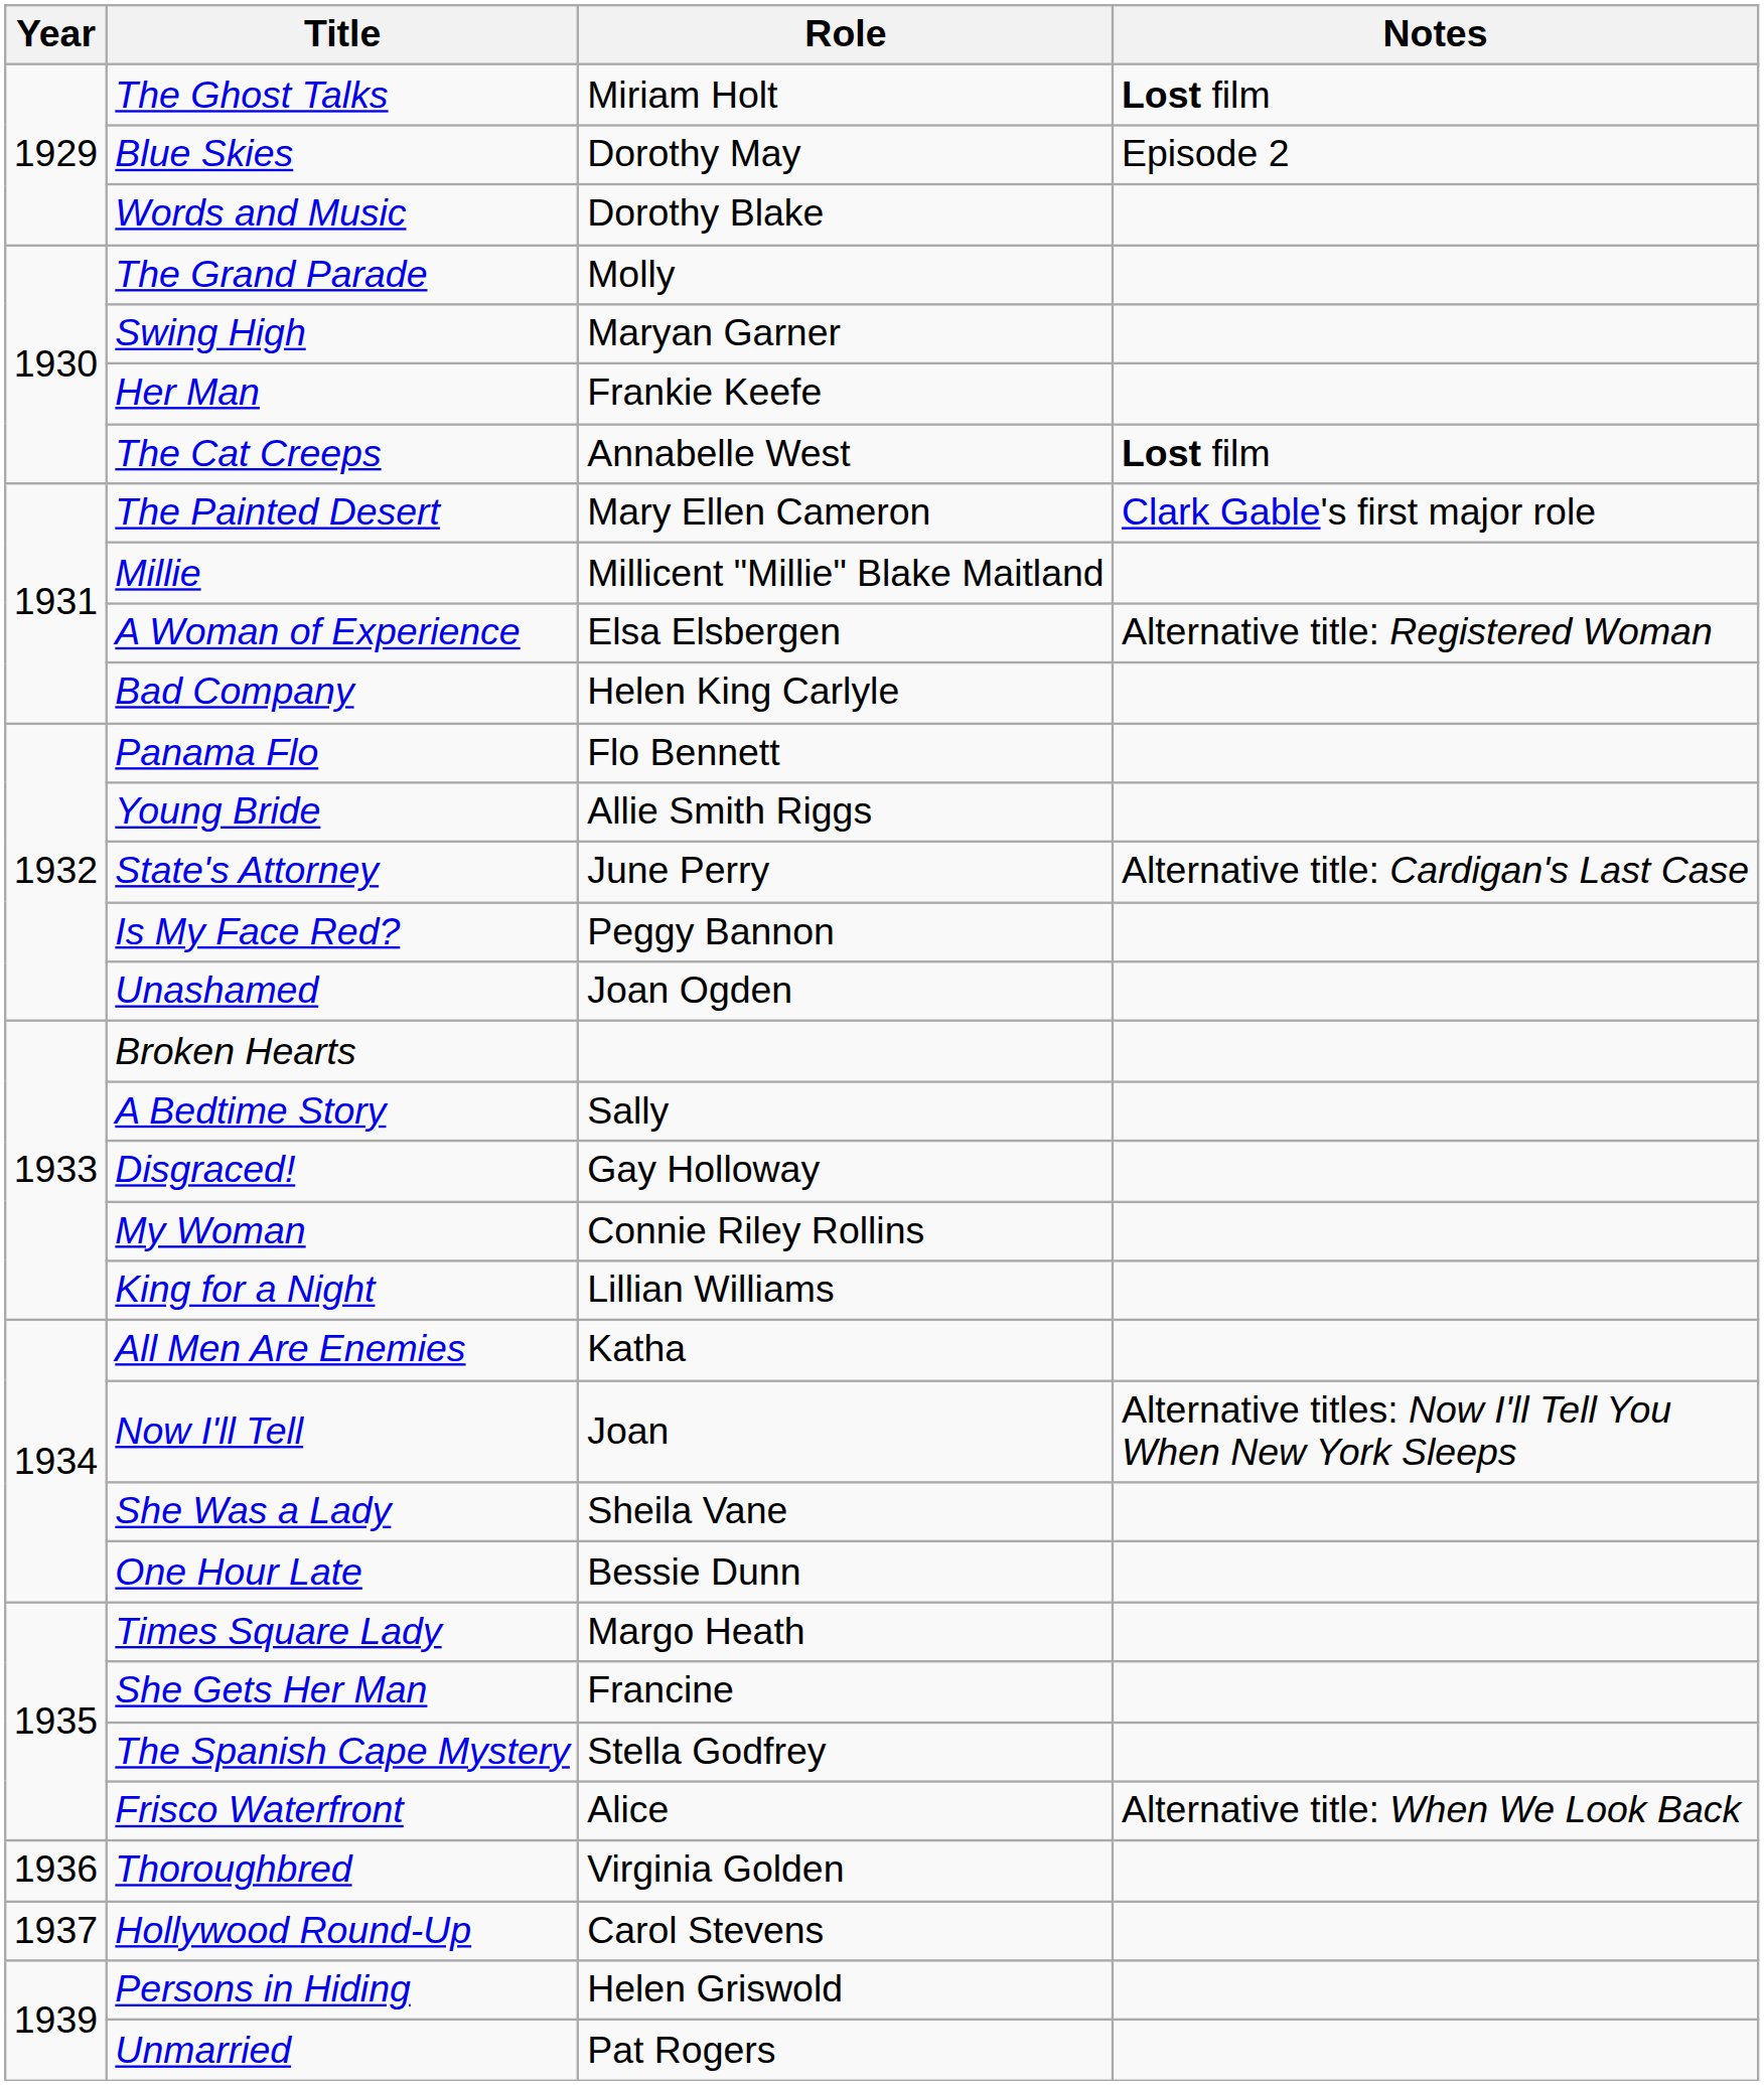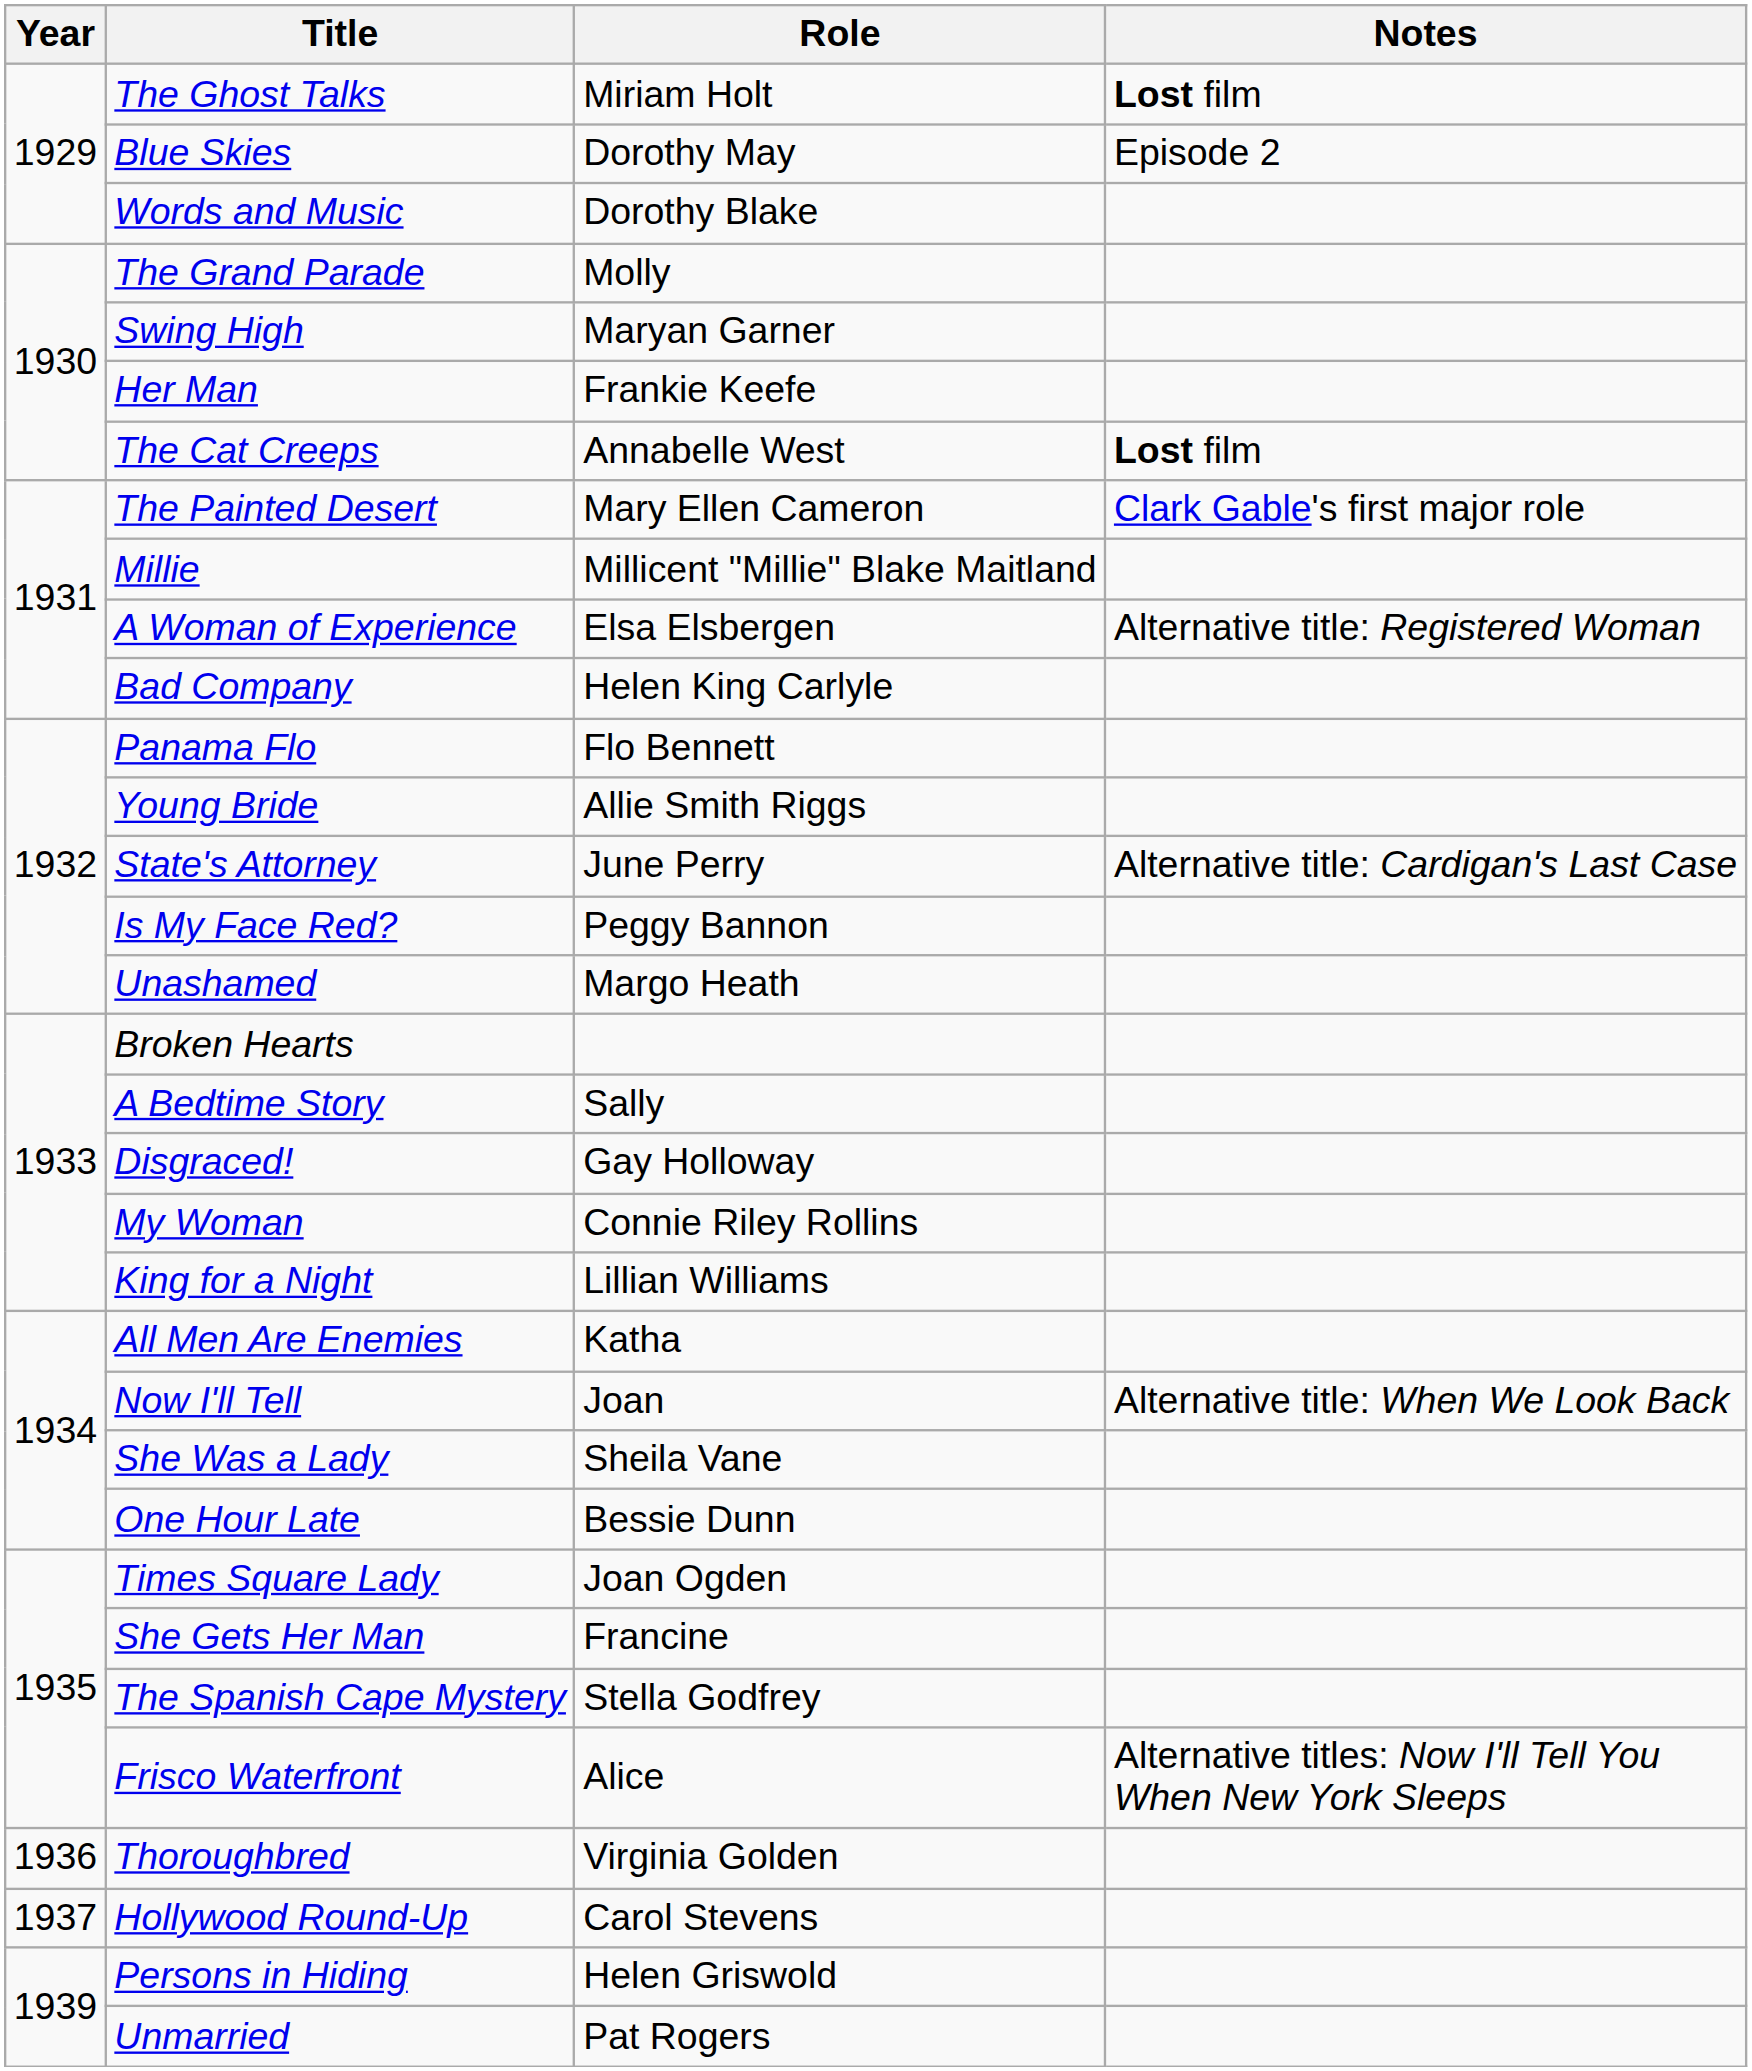 <table class="wikitable sortable">
 <tr>
 <th>Year</th>
 <th>Title</th>
 <th>Role</th>
 <th class="unsortable">Notes</th>
 </tr>
 <tr>
 <td rowspan=3>1929</td>
 <td><em><a href='#'>The Ghost Talks</a></em></td>
 <td>Miriam Holt</td>
 <td><strong>Lost</strong> film</td>
 </tr>
 <tr>
 <td><em><a href='#'>Blue Skies</a></em></td>
 <td>Dorothy May</td>
 <td>Episode 2</td>
 </tr>
 <tr>
 <td><em><a href='#'>Words and Music</a></em></td>
 <td>Dorothy Blake</td>
 <td></td>
 </tr>
 <tr>
 <td rowspan=4>1930</td>
 <td><em><a href='#'>The Grand Parade</a></em></td>
 <td>Molly</td>
 <td></td>
 </tr>
 <tr>
 <td><em><a href='#'>Swing High</a></em></td>
 <td>Maryan Garner</td>
 <td></td>
 </tr>
 <tr>
 <td><em><a href='#'>Her Man</a></em></td>
 <td>Frankie Keefe</td>
 <td></td>
 </tr>
 <tr>
 <td><em><a href='#'>The Cat Creeps</a></em></td>
 <td>Annabelle West</td>
 <td><strong>Lost</strong> film</td>
 </tr>
 <tr>
 <td rowspan=4>1931</td>
 <td><em><a href='#'>The Painted Desert</a></em></td>
 <td>Mary Ellen Cameron</td>
 <td><a href='#'>Clark Gable</a>'s first major role</td>
 </tr>
 <tr>
 <td><em><a href='#'>Millie</a></em></td>
 <td>Millicent "Millie" Blake Maitland</td>
 <td></td>
 </tr>
 <tr>
 <td><em><a href='#'>A Woman of Experience</a></em></td>
 <td>Elsa Elsbergen</td>
 <td>Alternative title: <em>Registered Woman</em></td>
 </tr>
 <tr>
 <td><em><a href='#'>Bad Company</a></em></td>
 <td>Helen King Carlyle</td>
 <td></td>
 </tr>
 <tr>
 <td rowspan=5>1932</td>
 <td><em><a href='#'>Panama Flo</a></em></td>
 <td>Flo Bennett</td>
 <td></td>
 </tr>
 <tr>
 <td><em><a href='#'>Young Bride</a></em></td>
 <td>Allie Smith Riggs</td>
 <td></td>
 </tr>
 <tr>
 <td><em><a href='#'>State's Attorney</a></em></td>
 <td>June Perry</td>
 <td>Alternative title: <em>Cardigan's Last Case</em></td>
 </tr>
 <tr>
 <td><em><a href='#'>Is My Face Red?</a></em></td>
 <td>Peggy Bannon</td>
 <td></td>
 </tr>
 <tr>
 <td><em><a href='#'>Unashamed</a></em></td>
-<td>Joan Ogden</td>
+<td>Margo Heath</td>
 <td></td>
 </tr>
 <tr>
 <td rowspan=5>1933</td>
 <td><em>Broken Hearts</em></td>
 <td></td>
 <td></td>
 </tr>
 <tr>
 <td><em><a href='#'>A Bedtime Story</a></em></td>
 <td>Sally</td>
 <td></td>
 </tr>
 <tr>
 <td><em><a href='#'>Disgraced!</a></em></td>
 <td>Gay Holloway</td>
 <td></td>
 </tr>
 <tr>
 <td><em><a href='#'>My Woman</a></em></td>
 <td>Connie Riley Rollins</td>
 <td></td>
 </tr>
 <tr>
 <td><em><a href='#'>King for a Night</a></em></td>
 <td>Lillian Williams</td>
 <td></td>
 </tr>
 <tr>
 <td rowspan=4>1934</td>
 <td><em><a href='#'>All Men Are Enemies</a></em></td>
 <td>Katha</td>
 <td></td>
 </tr>
 <tr>
 <td><em><a href='#'>Now I'll Tell</a></em></td>
 <td>Joan</td>
-<td>Alternative titles: <em>Now I'll Tell You</em><br><em>When New York Sleeps</em></td>
+<td>Alternative title: <em>When We Look Back</em></td>
 </tr>
 <tr>
 <td><em><a href='#'>She Was a Lady</a></em></td>
 <td>Sheila Vane</td>
 <td></td>
 </tr>
 <tr>
 <td><em><a href='#'>One Hour Late</a></em></td>
 <td>Bessie Dunn</td>
 <td></td>
 </tr>
 <tr>
 <td rowspan=4>1935</td>
 <td><em><a href='#'>Times Square Lady</a></em></td>
-<td>Margo Heath</td>
+<td>Joan Ogden</td>
 <td></td>
 </tr>
 <tr>
 <td><em><a href='#'>She Gets Her Man</a></em></td>
 <td>Francine</td>
 <td></td>
 </tr>
 <tr>
 <td><em><a href='#'>The Spanish Cape Mystery</a></em></td>
 <td>Stella Godfrey</td>
 <td></td>
 </tr>
 <tr>
 <td><em><a href='#'>Frisco Waterfront</a></em></td>
 <td>Alice</td>
-<td>Alternative title: <em>When We Look Back</em></td>
+<td>Alternative titles: <em>Now I'll Tell You</em><br><em>When New York Sleeps</em></td>
 </tr>
 <tr>
 <td>1936</td>
 <td><em><a href='#'>Thoroughbred</a></em></td>
 <td>Virginia Golden</td>
 <td></td>
 </tr>
 <tr>
 <td>1937</td>
 <td><em><a href='#'>Hollywood Round-Up</a></em></td>
 <td>Carol Stevens</td>
 <td></td>
 </tr>
 <tr>
 <td rowspan=2>1939</td>
 <td><em><a href='#'>Persons in Hiding</a></em></td>
 <td>Helen Griswold</td>
 <td></td>
 </tr>
 <tr>
 <td><em><a href='#'>Unmarried</a></em></td>
 <td>Pat Rogers</td>
 <td></td>
 </tr>
 </table>
